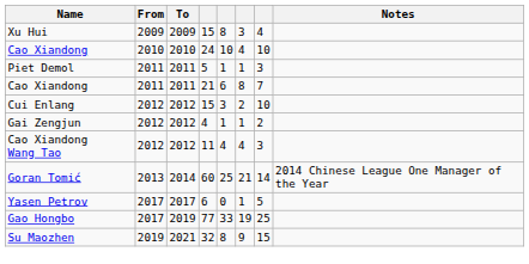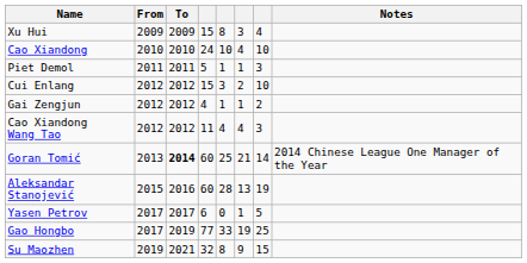 <table class="wikitable sortable" style=text-align:Left>
 <tr>
 <th width=25%>Name</th>
 <th class="unsortable">From</th>
 <th class="unsortable">To</th>
 <th></th>
 <th></th>
 <th></th>
 <th></th>
 <th class="unsortable">Notes</th>
 </tr>
 <tr>
 <td> Xu Hui</td>
 <td>2009</td>
 <td>2009</td>
 <td>15</td>
 <td>8</td>
 <td>3</td>
 <td>4</td>
 <td></td>
 </tr>
 <tr>
 <td> <a href='#'>Cao Xiandong</a></td>
 <td>2010</td>
 <td>2010</td>
 <td>24</td>
 <td>10</td>
 <td>4</td>
 <td>10</td>
 <td></td>
 </tr>
 <tr>
 <td> Piet Demol</td>
 <td>2011</td>
 <td>2011</td>
 <td>5</td>
 <td>1</td>
 <td>1</td>
 <td>3</td>
 <td></td>
 </tr>
 <tr>
-<td> Cao Xiandong</td>
-<td>2011</td>
-<td>2011</td>
-<td>21</td>
-<td>6</td>
-<td>8</td>
-<td>7</td>
-<td></td>
-</tr>
-<tr>
 <td> Cui Enlang</td>
 <td>2012</td>
 <td>2012</td>
 <td>15</td>
 <td>3</td>
 <td>2</td>
 <td>10</td>
 <td></td>
 </tr>
 <tr>
 <td> Gai Zengjun</td>
 <td>2012</td>
 <td>2012</td>
 <td>4</td>
 <td>1</td>
 <td>1</td>
 <td>2</td>
 <td></td>
 </tr>
 <tr>
 <td> Cao Xiandong  <br>  <a href='#'>Wang Tao</a></td>
 <td>2012</td>
 <td>2012</td>
 <td>11</td>
 <td>4</td>
 <td>4</td>
 <td>3</td>
 <td></td>
 </tr>
 <tr>
 <td> <a href='#'>Goran Tomić</a></td>
 <td>2013</td>
-<td>2014</td>
+<td><strong>2014</strong></td>
 <td>60</td>
 <td>25</td>
 <td>21</td>
 <td>14</td>
 <td>2014 Chinese League One Manager of the Year</td>
+</tr>
+<tr>
+<td> <a href='#'>Aleksandar Stanojević</a></td>
+<td>2015</td>
+<td>2016</td>
+<td>60</td>
+<td>28</td>
+<td>13</td>
+<td>19</td>
+<td></td>
 </tr>
 <tr>
 <td> <a href='#'>Yasen Petrov</a></td>
 <td>2017</td>
 <td>2017</td>
 <td>6</td>
 <td>0</td>
 <td>1</td>
 <td>5</td>
 <td></td>
 </tr>
 <tr>
 <td> <a href='#'>Gao Hongbo</a></td>
 <td>2017</td>
 <td>2019</td>
 <td>77</td>
 <td>33</td>
 <td>19</td>
 <td>25</td>
 <td></td>
 </tr>
 <tr>
 <td> <a href='#'>Su Maozhen</a></td>
 <td>2019</td>
 <td>2021</td>
 <td>32</td>
 <td>8</td>
 <td>9</td>
 <td>15</td>
 <td></td>
 </tr>
 </table>
